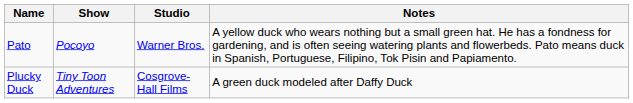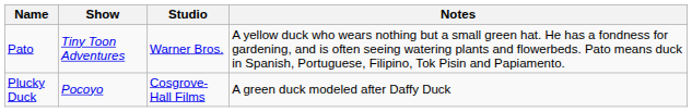 <table class="wikitable sortable">
 <tr>
 <th>Name</th>
 <th>Show</th>
 <th>Studio</th>
 <th>Notes</th>
 </tr>
 <tr>
 <td><a href='#'>Pato</a></td>
-<td><em><a href='#'>Pocoyo</a></em></td>
+<td><em><a href='#'>Tiny Toon Adventures</a></em></td>
 <td><a href='#'>Warner Bros.</a></td>
 <td>A yellow duck who wears nothing but a small green hat. He has a fondness for gardening, and is often seeing watering plants and flowerbeds. Pato means duck in Spanish, Portuguese, Filipino, Tok Pisin and Papiamento.</td>
 </tr>
 <tr>
 <td><a href='#'>Plucky Duck</a></td>
-<td><em><a href='#'>Tiny Toon Adventures</a></em></td>
+<td><em><a href='#'>Pocoyo</a></em></td>
 <td><a href='#'>Cosgrove-Hall Films</a></td>
 <td>A green duck modeled after Daffy Duck</td>
 </tr>
 </table>
